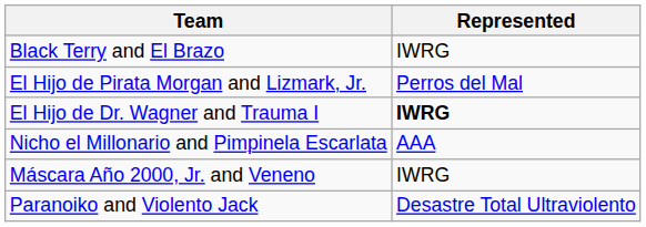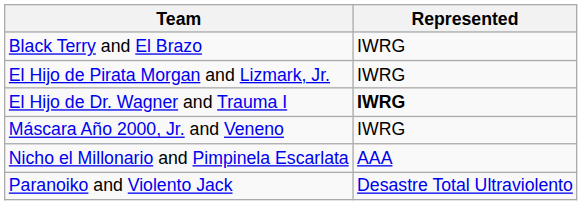 <table style="font-size: 85%" class="wikitable sortable">
 <tr>
 <th><strong>Team</strong></th>
 <th><strong>Represented</strong></th>
 </tr>
 <tr>
 <td><a href='#'>Black Terry</a> and <a href='#'>El Brazo</a></td>
 <td>IWRG</td>
 </tr>
 <tr>
 <td><a href='#'>El Hijo de Pirata Morgan</a> and <a href='#'>Lizmark, Jr.</a></td>
-<td><a href='#'>Perros del Mal</a></td>
+<td>IWRG</td>
 </tr>
 <tr>
 <td><a href='#'>El Hijo de Dr. Wagner</a> and <a href='#'>Trauma I</a></td>
 <td><strong>IWRG</strong></td>
 </tr>
 <tr>
+<td><a href='#'>Máscara Año 2000, Jr.</a> and <a href='#'>Veneno</a></td>
+<td>IWRG</td>
+</tr>
+<tr>
 <td><a href='#'>Nicho el Millonario</a> and <a href='#'>Pimpinela Escarlata</a></td>
 <td><a href='#'>AAA</a></td>
-</tr>
-<tr>
-<td><a href='#'>Máscara Año 2000, Jr.</a> and <a href='#'>Veneno</a></td>
-<td>IWRG</td>
 </tr>
 <tr>
 <td><a href='#'>Paranoiko</a> and <a href='#'>Violento Jack</a></td>
 <td><a href='#'>Desastre Total Ultraviolento</a></td>
 </tr>
 </table>
